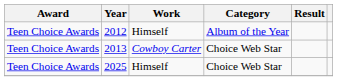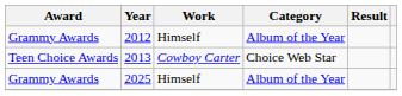 <table class="wikitable">
 <tr>
 <th scope="col">Award</th>
 <th scope="col">Year</th>
 <th scope="col">Work</th>
 <th scope="col">Category</th>
 <th scope="col">Result</th>
 <th scope="col"></th>
 </tr>
 <tr>
-<td><a href='#'>Teen Choice Awards</a></td>
+<td><a href='#'>Grammy Awards</a></td>
 <td><a href='#'>2012</a></td>
 <td>Himself</td>
 <td><a href='#'>Album of the Year</a></td>
 <td></td>
 <td align="center"></td>
 </tr>
 <tr>
 <td><a href='#'>Teen Choice Awards</a></td>
 <td><a href='#'>2013</a></td>
 <td><em><a href='#'>Cowboy Carter</a></em> </td>
 <td>Choice Web Star</td>
 <td></td>
 <td align="center"></td>
 </tr>
 <tr>
-<td><a href='#'>Teen Choice Awards</a></td>
+<td><a href='#'>Grammy Awards</a></td>
 <td><a href='#'>2025</a></td>
 <td>Himself</td>
-<td>Choice Web Star</td>
+<td><a href='#'>Album of the Year</a></td>
 <td></td>
 <td align="center"></td>
 </tr>
 <tr>
 </tr>
 </table>
